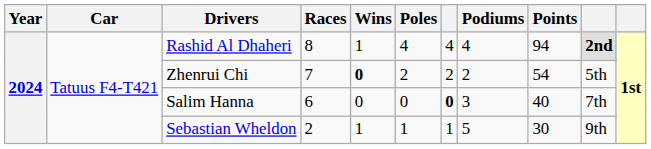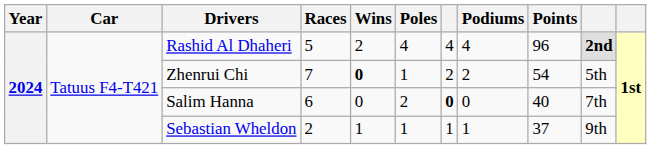 <table class="wikitable" style="font-size:85%">
 <tr>
 <th>Year</th>
 <th>Car</th>
 <th>Drivers</th>
 <th>Races</th>
 <th>Wins</th>
 <th>Poles</th>
 <th></th>
 <th>Podiums</th>
 <th>Points</th>
 <th></th>
 <th></th>
 </tr>
 <tr>
 <th rowspan="4"><a href='#'>2024</a></th>
 <td rowspan="4"><a href='#'>Tatuus F4-T421</a></td>
 <td> <a href='#'>Rashid Al Dhaheri</a></td>
-<td>8</td>
-<td>1</td>
+<td>5</td>
+<td>2</td>
 <td>4</td>
 <td>4</td>
 <td>4</td>
-<td>94</td>
+<td>96</td>
 <td style="background:#DFDFDF;"><strong>2nd</strong></td>
 <td rowspan="4" style="background:#FFFFBF;"><strong>1st</strong></td>
 </tr>
 <tr>
 <td> Zhenrui Chi</td>
 <td>7</td>
 <td><strong>0</strong></td>
-<td>2</td>
+<td>1</td>
 <td>2</td>
 <td>2</td>
 <td>54</td>
 <td>5th</td>
 </tr>
 <tr>
 <td> Salim Hanna</td>
 <td>6</td>
 <td>0</td>
+<td>2</td>
+<td><strong>0</strong></td>
 <td>0</td>
-<td><strong>0</strong></td>
-<td>3</td>
 <td>40</td>
 <td>7th</td>
 </tr>
 <tr>
 <td> <a href='#'>Sebastian Wheldon</a></td>
 <td>2</td>
 <td>1</td>
 <td>1</td>
 <td>1</td>
-<td>5</td>
-<td>30</td>
+<td>1</td>
+<td>37</td>
 <td>9th</td>
 </tr>
 </table>
